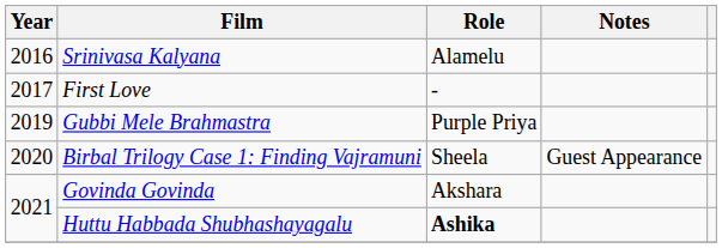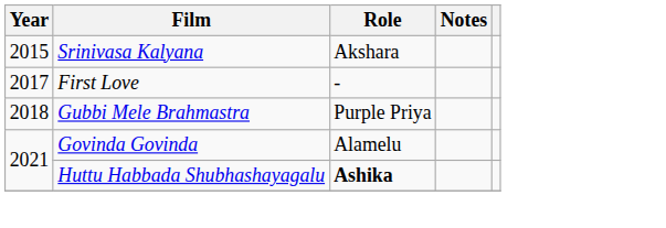 <table class="wikitable sortable">
 <tr>
 <th>Year</th>
 <th>Film</th>
 <th>Role</th>
 <th class="unsortable">Notes</th>
 <th class="unsortable"></th>
 </tr>
 <tr>
-<td>2016</td>
+<td>2015</td>
 <td><em><a href='#'>Srinivasa Kalyana</a></em></td>
-<td>Alamelu</td>
+<td>Akshara</td>
 <td></td>
 <td></td>
 </tr>
 <tr>
 <td>2017</td>
 <td><em>First Love</em></td>
 <td>-</td>
 <td></td>
 <td></td>
 </tr>
 <tr>
-<td>2019</td>
+<td>2018</td>
 <td><em><a href='#'>Gubbi Mele Brahmastra</a></em></td>
 <td>Purple Priya</td>
 <td></td>
 <td></td>
 </tr>
 <tr>
-<td>2020</td>
-<td><em><a href='#'>Birbal Trilogy Case 1: Finding Vajramuni</a></em></td>
-<td>Sheela</td>
-<td>Guest Appearance</td>
-<td></td>
-</tr>
-<tr>
 <td rowspan="2">2021</td>
 <td><a href='#'><em>Govinda Govinda</em></a></td>
-<td>Akshara</td>
+<td>Alamelu</td>
 <td></td>
 <td></td>
 </tr>
 <tr>
 <td><em><a href='#'>Huttu Habbada Shubhashayagalu</a></em></td>
 <td><strong>Ashika</strong></td>
 <td></td>
 <td></td>
 </tr>
 <tr>
 </tr>
 </table>
